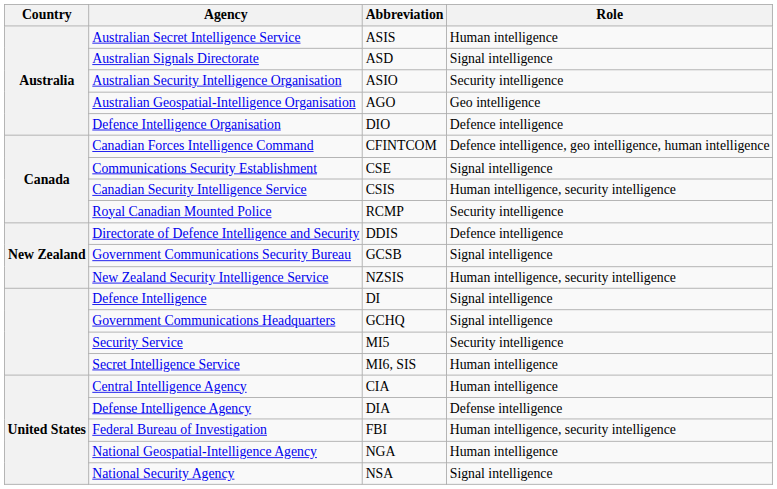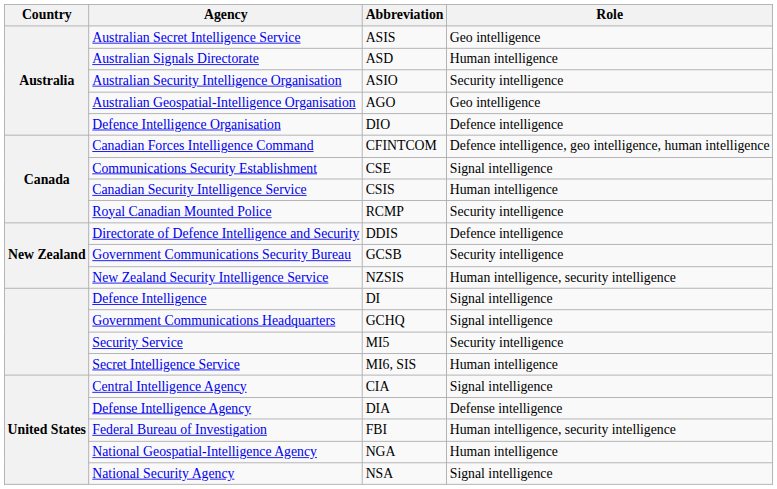 <table class="wikitable sortable">
 <tr>
 <th class="unsortable"scope="col">Country</th>
 <th scope="col">Agency</th>
 <th scope="col">Abbreviation</th>
 <th scope="col">Role</th>
 </tr>
 <tr>
 <th scope="row" rowspan="5">Australia</th>
 <td><a href='#'>Australian Secret Intelligence Service</a></td>
 <td>ASIS</td>
-<td>Human intelligence</td>
+<td>Geo intelligence</td>
 </tr>
 <tr>
 <td><a href='#'>Australian Signals Directorate</a></td>
 <td>ASD</td>
-<td>Signal intelligence</td>
+<td>Human intelligence</td>
 </tr>
 <tr>
 <td><a href='#'>Australian Security Intelligence Organisation</a></td>
 <td>ASIO</td>
 <td>Security intelligence</td>
 </tr>
 <tr>
 <td><a href='#'>Australian Geospatial-Intelligence Organisation</a></td>
 <td>AGO</td>
 <td>Geo intelligence</td>
 </tr>
 <tr>
 <td><a href='#'>Defence Intelligence Organisation</a></td>
 <td>DIO</td>
 <td>Defence intelligence</td>
 </tr>
 <tr>
 <th scope="row" rowspan="4">Canada</th>
 <td><a href='#'>Canadian Forces Intelligence Command</a></td>
 <td>CFINTCOM</td>
 <td>Defence intelligence, geo intelligence, human intelligence</td>
 </tr>
 <tr>
 <td><a href='#'>Communications Security Establishment</a></td>
 <td>CSE</td>
 <td>Signal intelligence</td>
 </tr>
 <tr>
 <td><a href='#'>Canadian Security Intelligence Service</a></td>
 <td>CSIS</td>
-<td>Human intelligence, security intelligence</td>
+<td>Human intelligence</td>
 </tr>
 <tr>
 <td><a href='#'>Royal Canadian Mounted Police</a></td>
 <td>RCMP</td>
 <td>Security intelligence</td>
 </tr>
 <tr>
 <th scope="row" rowspan="3">New Zealand</th>
 <td><a href='#'>Directorate of Defence Intelligence and Security</a></td>
 <td>DDIS</td>
 <td>Defence intelligence</td>
 </tr>
 <tr>
 <td><a href='#'>Government Communications Security Bureau</a></td>
 <td>GCSB</td>
-<td>Signal intelligence</td>
+<td>Security intelligence</td>
 </tr>
 <tr>
 <td><a href='#'>New Zealand Security Intelligence Service</a></td>
 <td>NZSIS</td>
 <td>Human intelligence, security intelligence</td>
 </tr>
 <tr>
 <th scope="row" rowspan="4"></th>
 <td><a href='#'>Defence Intelligence</a></td>
 <td>DI</td>
 <td>Signal intelligence</td>
 </tr>
 <tr>
 <td><a href='#'>Government Communications Headquarters</a></td>
 <td>GCHQ</td>
 <td>Signal intelligence</td>
 </tr>
 <tr>
 <td><a href='#'>Security Service</a></td>
 <td>MI5</td>
 <td>Security intelligence</td>
 </tr>
 <tr>
 <td><a href='#'>Secret Intelligence Service</a></td>
 <td>MI6, SIS</td>
 <td>Human intelligence</td>
 </tr>
 <tr>
 <th scope="row" rowspan="5">United States</th>
 <td><a href='#'>Central Intelligence Agency</a></td>
 <td>CIA</td>
-<td>Human intelligence</td>
+<td>Signal intelligence</td>
 </tr>
 <tr>
 <td><a href='#'>Defense Intelligence Agency</a></td>
 <td>DIA</td>
 <td>Defense intelligence</td>
 </tr>
 <tr>
 <td><a href='#'>Federal Bureau of Investigation</a></td>
 <td>FBI</td>
 <td>Human intelligence, security intelligence</td>
 </tr>
 <tr>
 <td><a href='#'>National Geospatial-Intelligence Agency</a></td>
 <td>NGA</td>
 <td>Human intelligence</td>
 </tr>
 <tr>
 <td><a href='#'>National Security Agency</a></td>
 <td>NSA</td>
 <td>Signal intelligence</td>
 </tr>
 </table>
